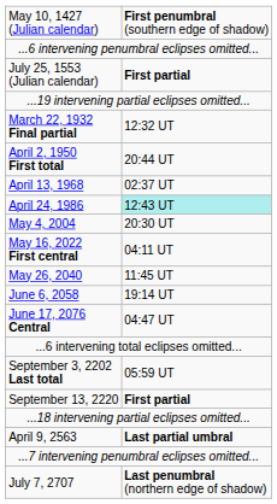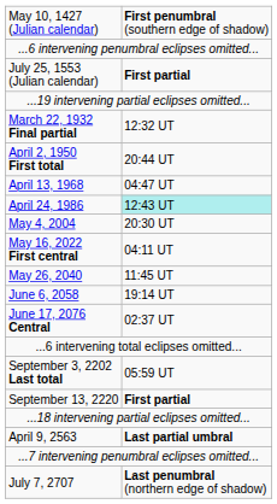 <table class="wikitable collapsible" align="right" style="width:350; font-size:90%; margin-left:20px;">
 <tr>
 <td>May 10, 1427<br>(<a href='#'>Julian calendar</a>)</td>
 <td><strong>First penumbral</strong> <br>(southern edge of shadow)</td>
 </tr>
 <tr>
 <td colspan="2" align="center"><em>...6 intervening penumbral eclipses omitted...</em></td>
 </tr>
 <tr>
 <td>July 25, 1553<br>(Julian calendar)</td>
 <td><strong>First partial</strong></td>
 </tr>
 <tr>
 <td colspan="2" align="center"><em>...19 intervening partial eclipses omitted...</em></td>
 </tr>
 <tr>
 <td><a href='#'>March 22, 1932</a><br><strong>Final partial</strong></td>
 <td>12:32 UT</td>
 </tr>
 <tr>
 <td><a href='#'>April 2, 1950</a><br><strong>First total</strong></td>
 <td>20:44 UT </td>
 </tr>
 <tr>
 <td><a href='#'>April 13, 1968</a></td>
-<td>02:37 UT </td>
+<td>04:47 UT</td>
 </tr>
 <tr>
 <td><a href='#'>April 24, 1986</a></td>
 <td style="background: paleturquoise;">12:43 UT</td>
 </tr>
 <tr>
 <td><a href='#'>May 4, 2004</a></td>
 <td>20:30 UT</td>
 </tr>
 <tr>
 <td><a href='#'>May 16, 2022</a><br><strong>First central</strong></td>
 <td>04:11 UT </td>
 </tr>
 <tr>
 <td><a href='#'>May 26, 2040</a></td>
 <td>11:45 UT</td>
 </tr>
 <tr>
 <td><a href='#'>June 6, 2058</a></td>
 <td>19:14 UT</td>
 </tr>
 <tr>
 <td><a href='#'>June 17, 2076</a><br><strong>Central</strong></td>
-<td>04:47 UT</td>
+<td>02:37 UT </td>
 </tr>
 <tr>
 <td colspan=2 align="center">...6 intervening total eclipses omitted...</td>
 </tr>
 <tr>
 <td>September 3, 2202<br><strong>Last total</strong></td>
 <td>05:59 UT</td>
 </tr>
 <tr>
 <td>September 13, 2220<br></td>
 <td><strong>First partial</strong></td>
 </tr>
 <tr>
 <td colspan=2 align="center"><em>...18 intervening partial eclipses omitted...</em></td>
 </tr>
 <tr>
 <td>April 9, 2563</td>
 <td><strong>Last partial umbral</strong></td>
 </tr>
 <tr>
 <td colspan=2 align="center"><em>...7 intervening penumbral eclipses omitted...</em></td>
 </tr>
 <tr>
 <td>July 7, 2707</td>
 <td><strong>Last penumbral</strong><br> (northern edge of shadow)</td>
 </tr>
 </table>
